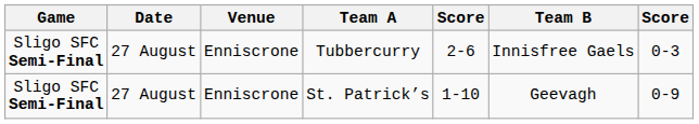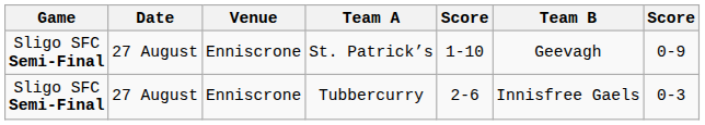 <table class="wikitable">
 <tr>
 <th>Game</th>
 <th>Date</th>
 <th>Venue</th>
 <th>Team A</th>
 <th>Score</th>
 <th>Team B</th>
 <th>Score</th>
 </tr>
 <tr align="center">
 <td>Sligo SFC<br><strong>Semi-Final</strong></td>
 <td>27 August</td>
 <td>Enniscrone</td>
+<td>St. Patrick’s</td>
+<td>1-10</td>
+<td>Geevagh</td>
+<td>0-9</td>
+</tr>
+<tr align="center">
+<td>Sligo SFC<br><strong>Semi-Final</strong></td>
+<td>27 August</td>
+<td>Enniscrone</td>
 <td>Tubbercurry</td>
 <td>2-6</td>
 <td>Innisfree Gaels</td>
 <td>0-3</td>
 </tr>
-<tr align="center">
-<td>Sligo SFC<br><strong>Semi-Final</strong></td>
-<td>27 August</td>
-<td>Enniscrone</td>
-<td>St. Patrick’s</td>
-<td>1-10</td>
-<td>Geevagh</td>
-<td>0-9</td>
-</tr>
 </table>
